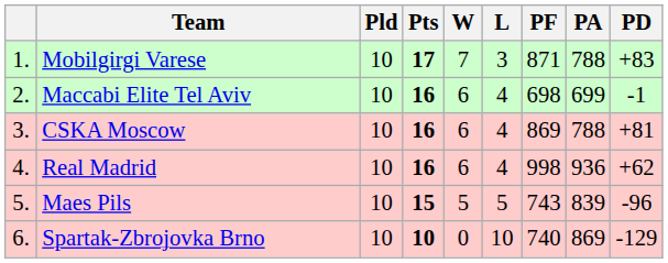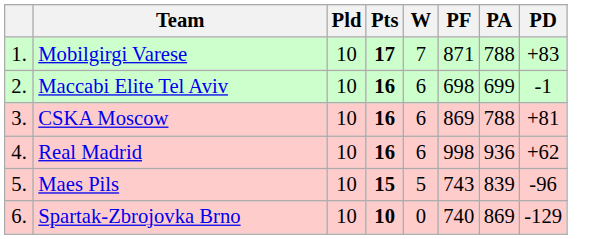 <table class="wikitable" style="text-align:center">
 <tr>
 <th width=15></th>
 <th width=220>Team</th>
 <th width=20>Pld</th>
 <th width=20>Pts</th>
 <th width=20>W</th>
-<th width=20>L</th>
 <th width=20>PF</th>
 <th width=20>PA</th>
 <th width=20>PD</th>
 </tr>
 <tr style="background: #ccffcc;">
 <td>1.</td>
 <td align=left> <a href='#'>Mobilgirgi Varese</a></td>
 <td>10</td>
 <td><strong>17</strong></td>
 <td>7</td>
-<td>3</td>
 <td>871</td>
 <td>788</td>
 <td>+83</td>
 </tr>
 <tr style="background: #ccffcc;">
 <td>2.</td>
 <td align=left> <a href='#'>Maccabi Elite Tel Aviv</a></td>
 <td>10</td>
 <td><strong>16</strong></td>
 <td>6</td>
-<td>4</td>
 <td>698</td>
 <td>699</td>
 <td>-1</td>
 </tr>
 <tr style="background: #ffcccc;">
 <td>3.</td>
 <td align=left> <a href='#'>CSKA Moscow</a></td>
 <td>10</td>
 <td><strong>16</strong></td>
 <td>6</td>
-<td>4</td>
 <td>869</td>
 <td>788</td>
 <td>+81</td>
 </tr>
 <tr style="background: #ffcccc;">
 <td>4.</td>
 <td align=left> <a href='#'>Real Madrid</a></td>
 <td>10</td>
 <td><strong>16</strong></td>
 <td>6</td>
-<td>4</td>
 <td>998</td>
 <td>936</td>
 <td>+62</td>
 </tr>
 <tr style="background: #ffcccc;">
 <td>5.</td>
 <td align=left> <a href='#'>Maes Pils</a></td>
 <td>10</td>
 <td><strong>15</strong></td>
-<td>5</td>
 <td>5</td>
 <td>743</td>
 <td>839</td>
 <td>-96</td>
 </tr>
 <tr style="background: #ffcccc;">
 <td>6.</td>
 <td align=left> <a href='#'>Spartak-Zbrojovka Brno</a></td>
 <td>10</td>
 <td><strong>10</strong></td>
 <td>0</td>
-<td>10</td>
 <td>740</td>
 <td>869</td>
 <td>-129</td>
 </tr>
 </table>
